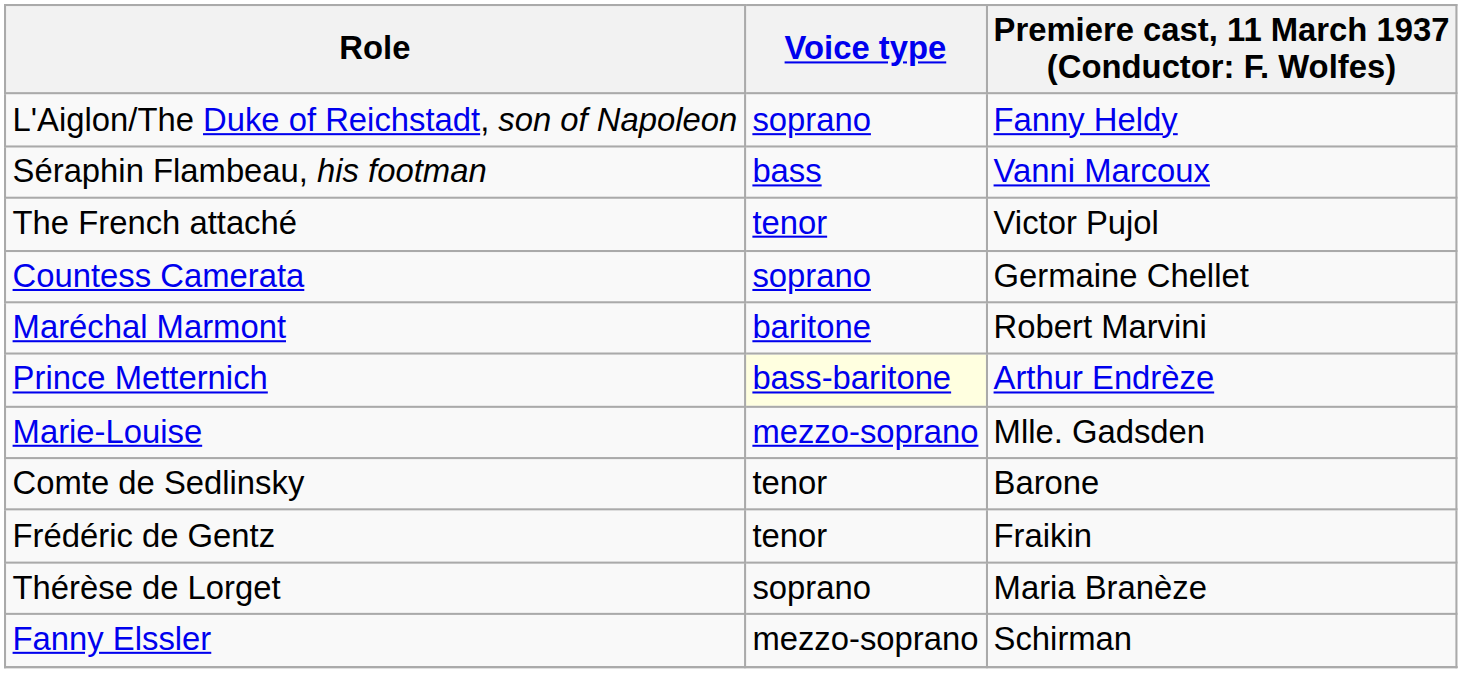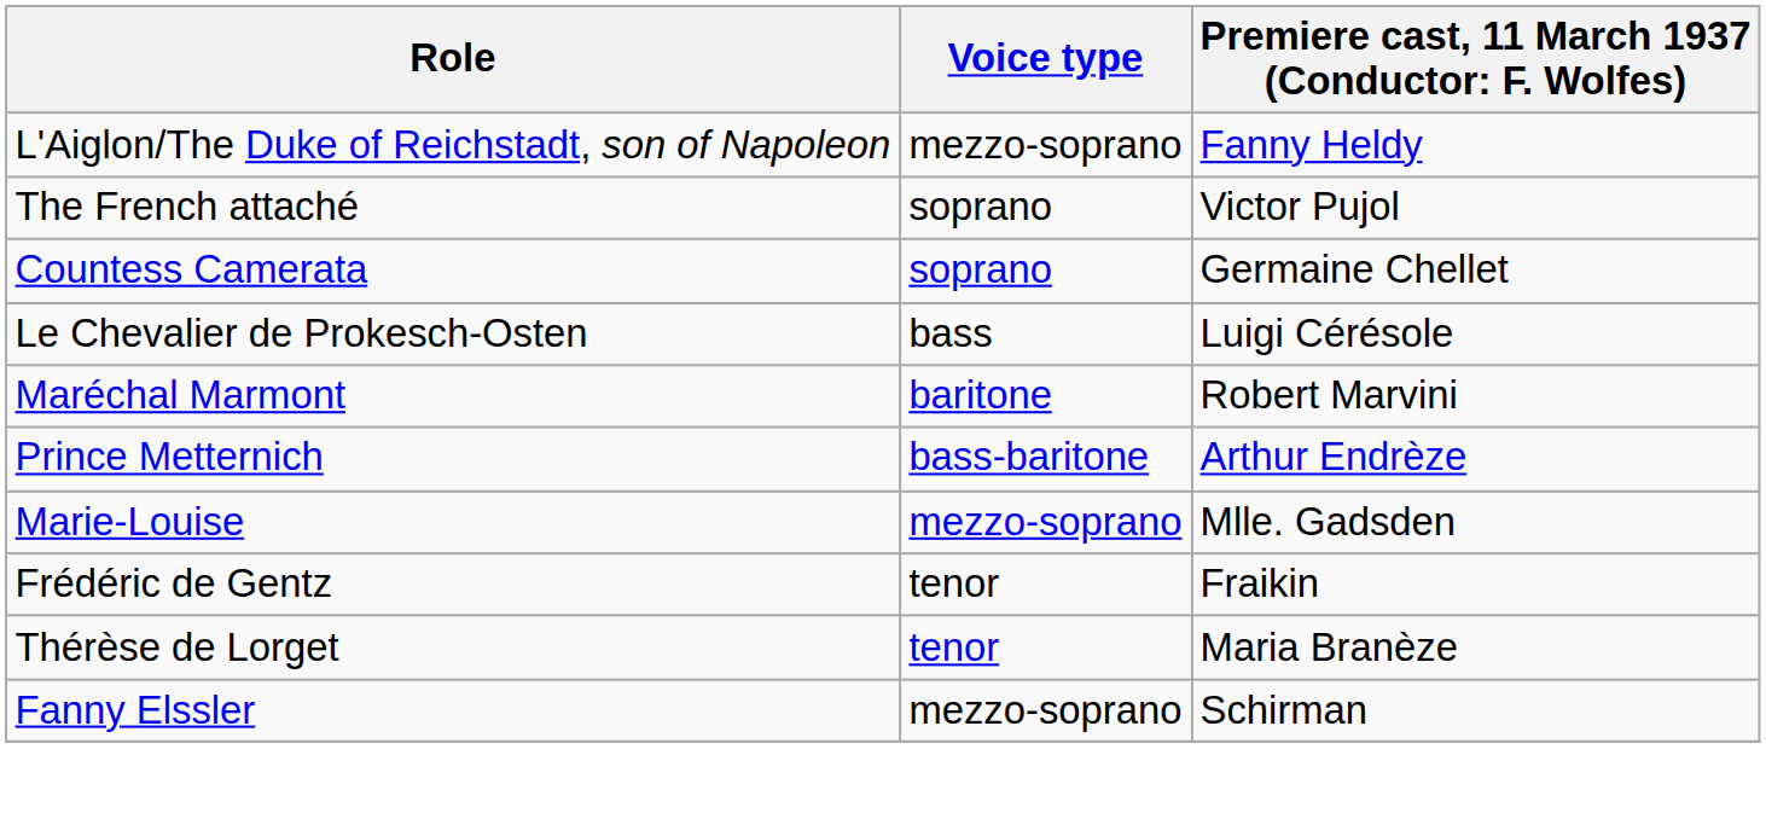 <table class="wikitable">
 <tr>
 <th>Role</th>
 <th><a href='#'>Voice type</a></th>
 <th>Premiere cast, 11 March 1937<br>(Conductor: F. Wolfes)</th>
 </tr>
 <tr>
 <td>L'Aiglon/The <a href='#'>Duke of Reichstadt</a>, <em>son of Napoleon</em></td>
-<td><a href='#'>soprano</a></td>
+<td>mezzo-soprano</td>
 <td><a href='#'>Fanny Heldy</a></td>
 </tr>
 <tr>
-<td>Séraphin Flambeau, <em>his footman</em></td>
-<td><a href='#'>bass</a></td>
-<td><a href='#'>Vanni Marcoux</a></td>
-</tr>
-<tr>
 <td>The French attaché</td>
-<td><a href='#'>tenor</a></td>
+<td>soprano</td>
 <td>Victor Pujol</td>
 </tr>
 <tr>
 <td><a href='#'>Countess Camerata</a></td>
 <td><a href='#'>soprano</a></td>
 <td>Germaine Chellet</td>
 </tr>
 <tr>
+<td>Le Chevalier de Prokesch-Osten</td>
+<td>bass</td>
+<td>Luigi Cérésole</td>
+</tr>
+<tr>
 <td><a href='#'>Maréchal Marmont</a></td>
 <td><a href='#'>baritone</a></td>
 <td>Robert Marvini</td>
 </tr>
 <tr>
 <td><a href='#'>Prince Metternich</a></td>
-<td style="background: lightyellow;"><a href='#'>bass-baritone</a></td>
+<td><a href='#'>bass-baritone</a></td>
 <td><a href='#'>Arthur Endrèze</a></td>
 </tr>
 <tr>
 <td><a href='#'>Marie-Louise</a></td>
 <td><a href='#'>mezzo-soprano</a></td>
 <td>Mlle. Gadsden</td>
 </tr>
 <tr>
-<td>Comte de Sedlinsky</td>
-<td>tenor</td>
-<td>Barone</td>
-</tr>
-<tr>
 <td>Frédéric de Gentz</td>
 <td>tenor</td>
 <td>Fraikin</td>
 </tr>
 <tr>
 <td>Thérèse de Lorget</td>
-<td>soprano</td>
+<td><a href='#'>tenor</a></td>
 <td>Maria Branèze</td>
 </tr>
 <tr>
 <td><a href='#'>Fanny Elssler</a></td>
 <td>mezzo-soprano</td>
 <td>Schirman</td>
 </tr>
 <tr>
 </tr>
 </table>
